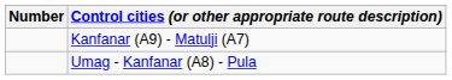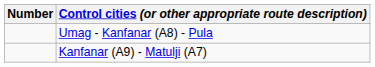 <table class="wikitable">
 <tr>
 <th>Number</th>
 <th><a href='#'>Control cities</a> <em>(or other appropriate route description)</em></th>
 </tr>
 <tr>
 <td></td>
-<td><a href='#'>Kanfanar</a> (A9) - <a href='#'>Matulji</a> (A7)</td>
+<td><a href='#'>Umag</a> - <a href='#'>Kanfanar</a> (A8) - <a href='#'>Pula</a></td>
 </tr>
 <tr>
 <td></td>
-<td><a href='#'>Umag</a> - <a href='#'>Kanfanar</a> (A8) - <a href='#'>Pula</a></td>
+<td><a href='#'>Kanfanar</a> (A9) - <a href='#'>Matulji</a> (A7)</td>
 </tr>
 </table>
